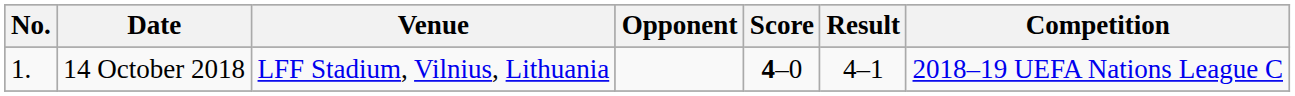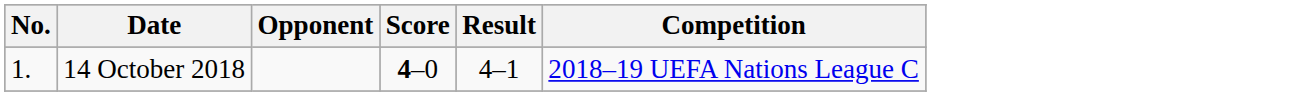 <table class="wikitable" style="font-size:100%;">
 <tr>
 <th>No.</th>
 <th>Date</th>
-<th>Venue</th>
 <th>Opponent</th>
 <th>Score</th>
 <th>Result</th>
 <th>Competition</th>
 </tr>
 <tr>
 <td>1.</td>
 <td>14 October 2018</td>
-<td><a href='#'>LFF Stadium</a>, <a href='#'>Vilnius</a>, <a href='#'>Lithuania</a></td>
 <td></td>
 <td align=center><strong>4</strong>–0</td>
 <td align=center>4–1</td>
 <td><a href='#'>2018–19 UEFA Nations League C</a></td>
 </tr>
 </table>
